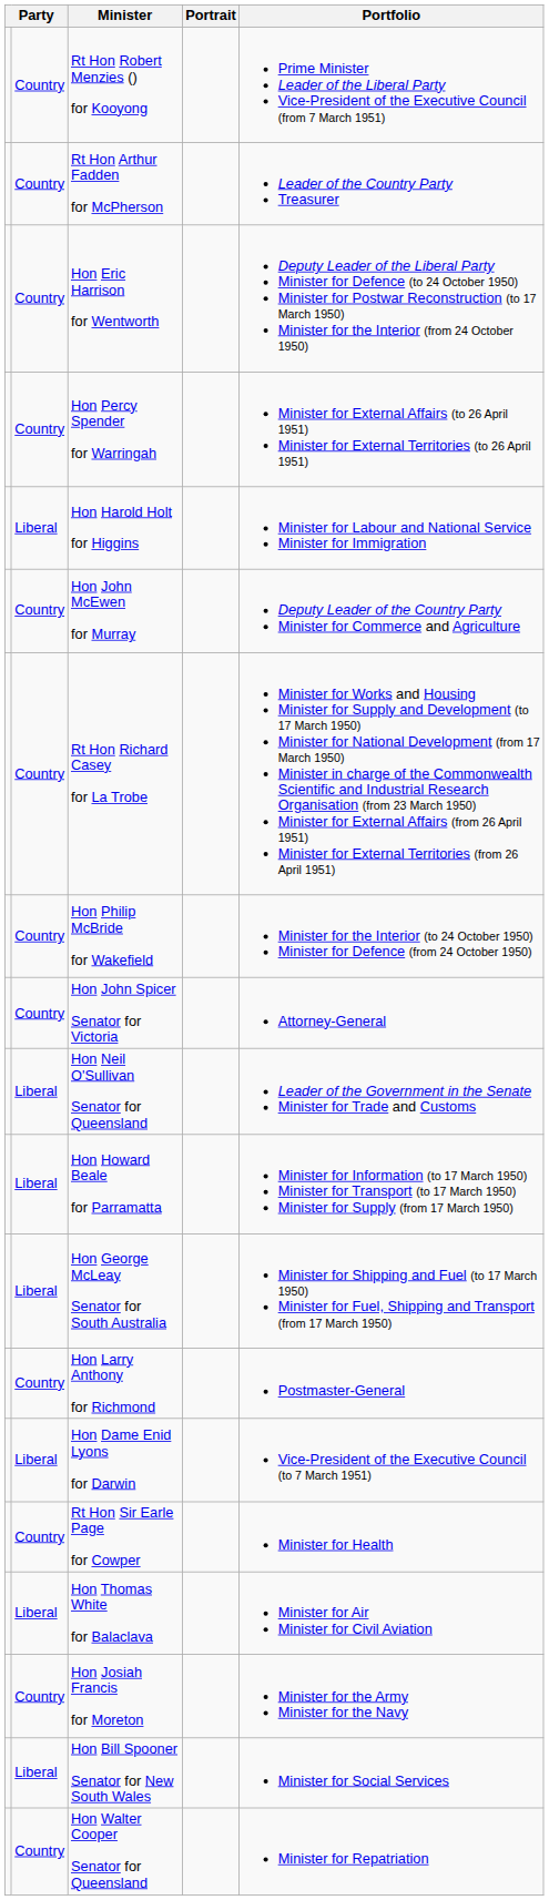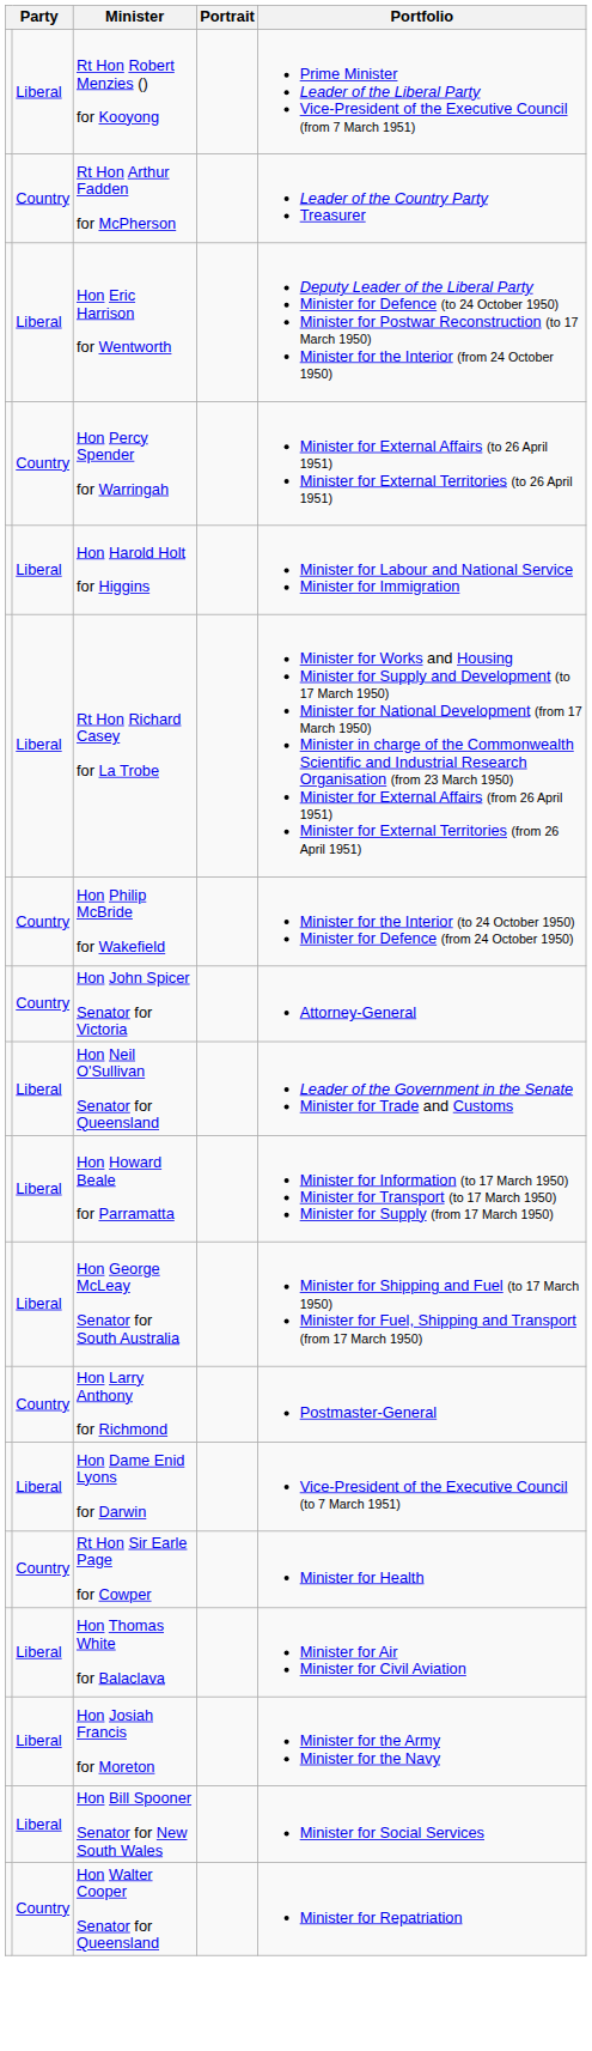 <table class="wikitable sortable">
 <tr>
 <th colspan="2">Party</th>
 <th>Minister</th>
 <th>Portrait</th>
 <th>Portfolio</th>
 </tr>
 <tr>
 <td></td>
-<td><a href='#'>Country</a></td>
+<td><a href='#'>Liberal</a></td>
 <td><a href='#'>Rt Hon</a> <a href='#'>Robert Menzies</a> ()  <br><br> for <a href='#'>Kooyong</a> <br></td>
 <td></td>
 <td><br><ul><li><a href='#'>Prime Minister</a></li><li><em><a href='#'>Leader of the Liberal Party</a></em></li><li><a href='#'>Vice-President of the Executive Council</a> <small>(from 7 March 1951)</small></li></ul></td>
 </tr>
 <tr>
 <td></td>
 <td><a href='#'>Country</a></td>
 <td><a href='#'>Rt Hon</a> <a href='#'>Arthur Fadden</a> <br><br> for <a href='#'>McPherson</a> <br></td>
 <td></td>
 <td><br><ul><li><em><a href='#'>Leader of the Country Party</a></em></li><li><a href='#'>Treasurer</a></li></ul></td>
 </tr>
 <tr>
 <td></td>
-<td><a href='#'>Country</a></td>
+<td><a href='#'>Liberal</a></td>
 <td><a href='#'>Hon</a> <a href='#'>Eric Harrison</a> <br><br> for <a href='#'>Wentworth</a> <br></td>
 <td></td>
 <td><br><ul><li><em><a href='#'>Deputy Leader of the Liberal Party</a></em></li><li><a href='#'>Minister for Defence</a> <small>(to 24 October 1950)</small></li><li><a href='#'>Minister for Postwar Reconstruction</a> <small>(to 17 March 1950)</small></li><li><a href='#'>Minister for the Interior</a> <small>(from 24 October 1950)</small></li></ul></td>
 </tr>
 <tr>
 <td></td>
 <td><a href='#'>Country</a></td>
 <td><a href='#'>Hon</a> <a href='#'>Percy Spender</a>  <br><br> for <a href='#'>Warringah</a> <br></td>
 <td></td>
 <td><br><ul><li><a href='#'>Minister for External Affairs</a> <small>(to 26 April 1951)</small></li><li><a href='#'>Minister for External Territories</a> <small>(to 26 April 1951)</small></li></ul></td>
 </tr>
 <tr>
 <td></td>
 <td><a href='#'>Liberal</a></td>
 <td><a href='#'>Hon</a> <a href='#'>Harold Holt</a> <br><br> for <a href='#'>Higgins</a> <br></td>
 <td></td>
 <td><br><ul><li><a href='#'>Minister for Labour and National Service</a></li><li><a href='#'>Minister for Immigration</a></li></ul></td>
 </tr>
 <tr>
 <td></td>
-<td><a href='#'>Country</a></td>
-<td><a href='#'>Hon</a> <a href='#'>John McEwen</a> <br><br> for <a href='#'>Murray</a> <br></td>
-<td></td>
-<td><br><ul><li><em><a href='#'>Deputy Leader of the Country Party</a></em></li><li><a href='#'>Minister for Commerce</a> and <a href='#'>Agriculture</a></li></ul></td>
-</tr>
-<tr>
-<td></td>
-<td><a href='#'>Country</a></td>
+<td><a href='#'>Liberal</a></td>
 <td><a href='#'>Rt Hon</a> <a href='#'>Richard Casey</a>    <br><br> for <a href='#'>La Trobe</a> <br></td>
 <td></td>
 <td><br><ul><li><a href='#'>Minister for Works</a> and <a href='#'>Housing</a></li><li><a href='#'>Minister for Supply and Development</a> <small>(to 17 March 1950)</small></li><li><a href='#'>Minister for National Development</a> <small>(from 17 March 1950)</small></li><li><a href='#'>Minister in charge of the Commonwealth Scientific and Industrial Research Organisation</a> <small>(from 23 March 1950)</small></li><li><a href='#'>Minister for External Affairs</a> <small>(from 26 April 1951)</small></li><li><a href='#'>Minister for External Territories</a> <small>(from 26 April 1951)</small></li></ul></td>
 </tr>
 <tr>
 <td></td>
 <td><a href='#'>Country</a></td>
 <td><a href='#'>Hon</a> <a href='#'>Philip McBride</a> <br><br> for <a href='#'>Wakefield</a> <br></td>
 <td></td>
 <td><br><ul><li><a href='#'>Minister for the Interior</a> <small>(to 24 October 1950)</small></li><li><a href='#'>Minister for Defence</a> <small>(from 24 October 1950)</small></li></ul></td>
 </tr>
 <tr>
 <td></td>
 <td><a href='#'>Country</a></td>
 <td><a href='#'>Hon</a> <a href='#'>John Spicer</a>  <br><br><a href='#'>Senator</a> for <a href='#'>Victoria</a> <br></td>
 <td></td>
 <td><br><ul><li><a href='#'>Attorney-General</a></li></ul></td>
 </tr>
 <tr>
 <td></td>
 <td><a href='#'>Liberal</a></td>
 <td><a href='#'>Hon</a> <a href='#'>Neil O'Sullivan</a> <br><br><a href='#'>Senator</a> for <a href='#'>Queensland</a> <br></td>
 <td></td>
 <td><br><ul><li><em><a href='#'>Leader of the Government in the Senate</a></em></li><li><a href='#'>Minister for Trade</a> and <a href='#'>Customs</a></li></ul></td>
 </tr>
 <tr>
 <td></td>
 <td><a href='#'>Liberal</a></td>
 <td><a href='#'>Hon</a> <a href='#'>Howard Beale</a> <br><br> for <a href='#'>Parramatta</a> <br></td>
 <td></td>
 <td><br><ul><li><a href='#'>Minister for Information</a> <small>(to 17 March 1950)</small></li><li><a href='#'>Minister for Transport</a> <small>(to 17 March 1950)</small></li><li><a href='#'>Minister for Supply</a> <small>(from 17 March 1950)</small></li></ul></td>
 </tr>
 <tr>
 <td></td>
 <td><a href='#'>Liberal</a></td>
 <td><a href='#'>Hon</a> <a href='#'>George McLeay</a> <br><br><a href='#'>Senator</a> for <a href='#'>South Australia</a> <br></td>
 <td></td>
 <td><br><ul><li><a href='#'>Minister for Shipping and Fuel</a> <small>(to 17 March 1950)</small></li><li><a href='#'>Minister for Fuel, Shipping and Transport</a> <small>(from 17 March 1950)</small></li></ul></td>
 </tr>
 <tr>
 <td></td>
 <td><a href='#'>Country</a></td>
 <td><a href='#'>Hon</a> <a href='#'>Larry Anthony</a> <br><br> for <a href='#'>Richmond</a> <br></td>
 <td></td>
 <td><br><ul><li><a href='#'>Postmaster-General</a></li></ul></td>
 </tr>
 <tr>
 <td></td>
 <td><a href='#'>Liberal</a></td>
 <td><a href='#'>Hon</a> <a href='#'>Dame Enid Lyons</a>  <br><br> for <a href='#'>Darwin</a> <br></td>
 <td></td>
 <td><br><ul><li><a href='#'>Vice-President of the Executive Council</a> <small>(to 7 March 1951)</small></li></ul></td>
 </tr>
 <tr>
 <td></td>
 <td><a href='#'>Country</a></td>
 <td><a href='#'>Rt Hon</a> <a href='#'>Sir Earle Page</a>   <br><br> for <a href='#'>Cowper</a> <br></td>
 <td></td>
 <td><br><ul><li><a href='#'>Minister for Health</a></li></ul></td>
 </tr>
 <tr>
 <td></td>
 <td><a href='#'>Liberal</a></td>
 <td><a href='#'>Hon</a> <a href='#'>Thomas White</a>   <br><br> for <a href='#'>Balaclava</a> <br></td>
 <td></td>
 <td><br><ul><li><a href='#'>Minister for Air</a></li><li><a href='#'>Minister for Civil Aviation</a></li></ul></td>
 </tr>
 <tr>
 <td></td>
-<td><a href='#'>Country</a></td>
+<td><a href='#'>Liberal</a></td>
 <td><a href='#'>Hon</a> <a href='#'>Josiah Francis</a> <br><br> for <a href='#'>Moreton</a> <br></td>
 <td></td>
 <td><br><ul><li><a href='#'>Minister for the Army</a></li><li><a href='#'>Minister for the Navy</a></li></ul></td>
 </tr>
 <tr>
 <td></td>
 <td><a href='#'>Liberal</a></td>
 <td><a href='#'>Hon</a> <a href='#'>Bill Spooner</a>  <br><br><a href='#'>Senator</a> for <a href='#'>New South Wales</a> <br></td>
 <td></td>
 <td><br><ul><li><a href='#'>Minister for Social Services</a></li></ul></td>
 </tr>
 <tr>
 <td></td>
 <td><a href='#'>Country</a></td>
 <td><a href='#'>Hon</a> <a href='#'>Walter Cooper</a>  <br><br><a href='#'>Senator</a> for <a href='#'>Queensland</a> <br></td>
 <td></td>
 <td><br><ul><li><a href='#'>Minister for Repatriation</a></li></ul></td>
 </tr>
 </table>
